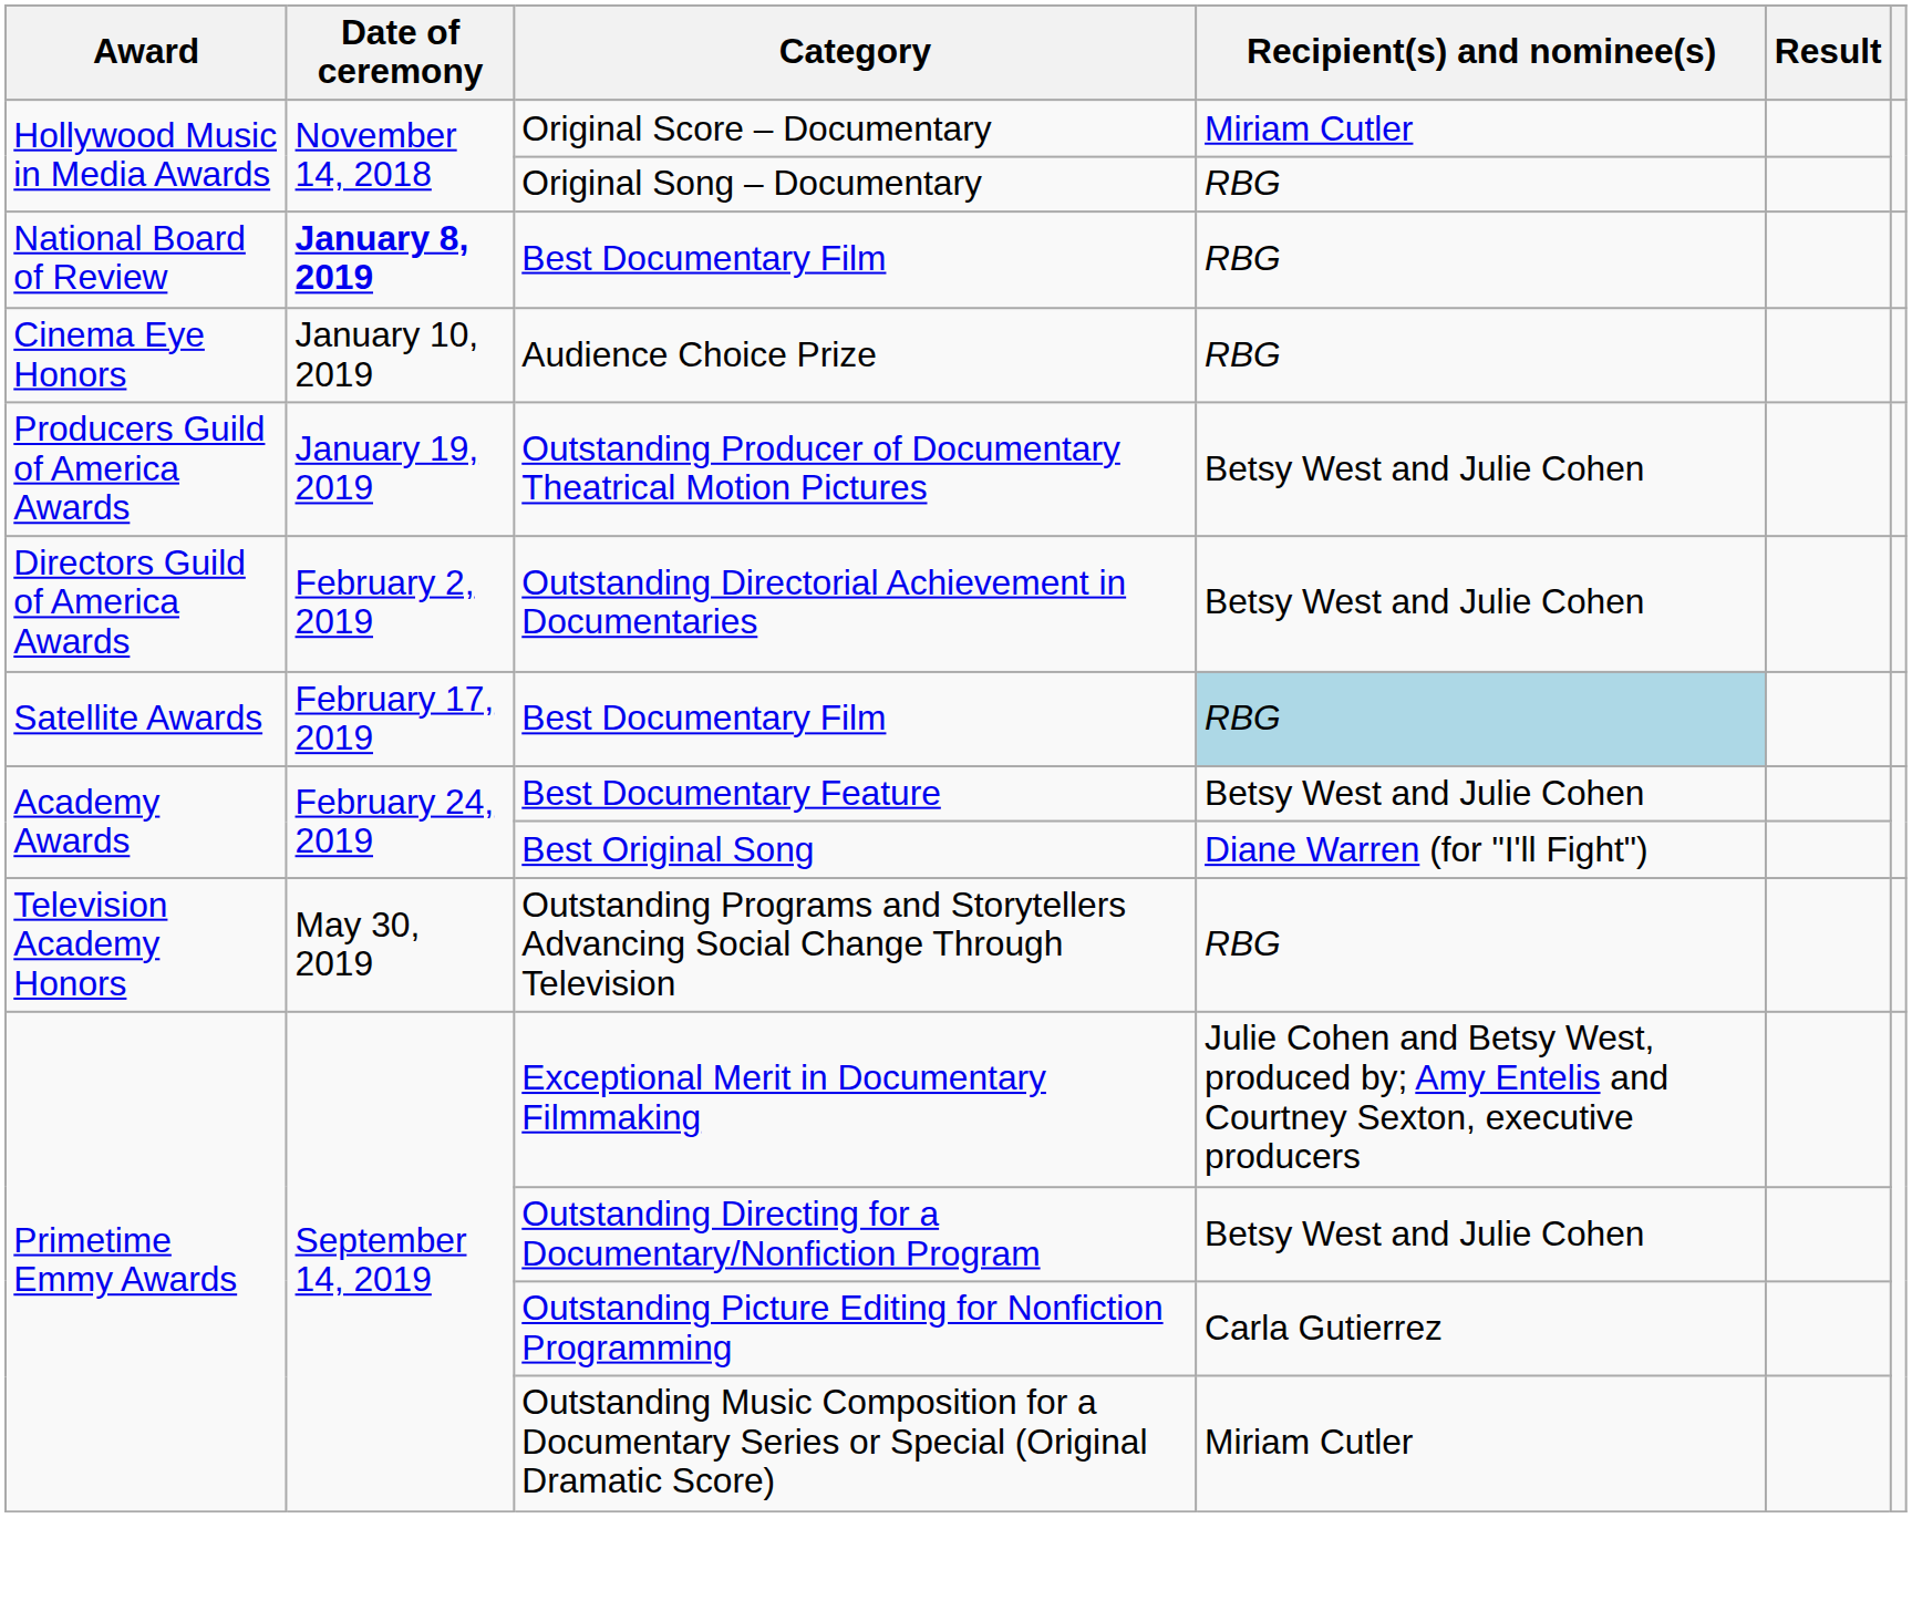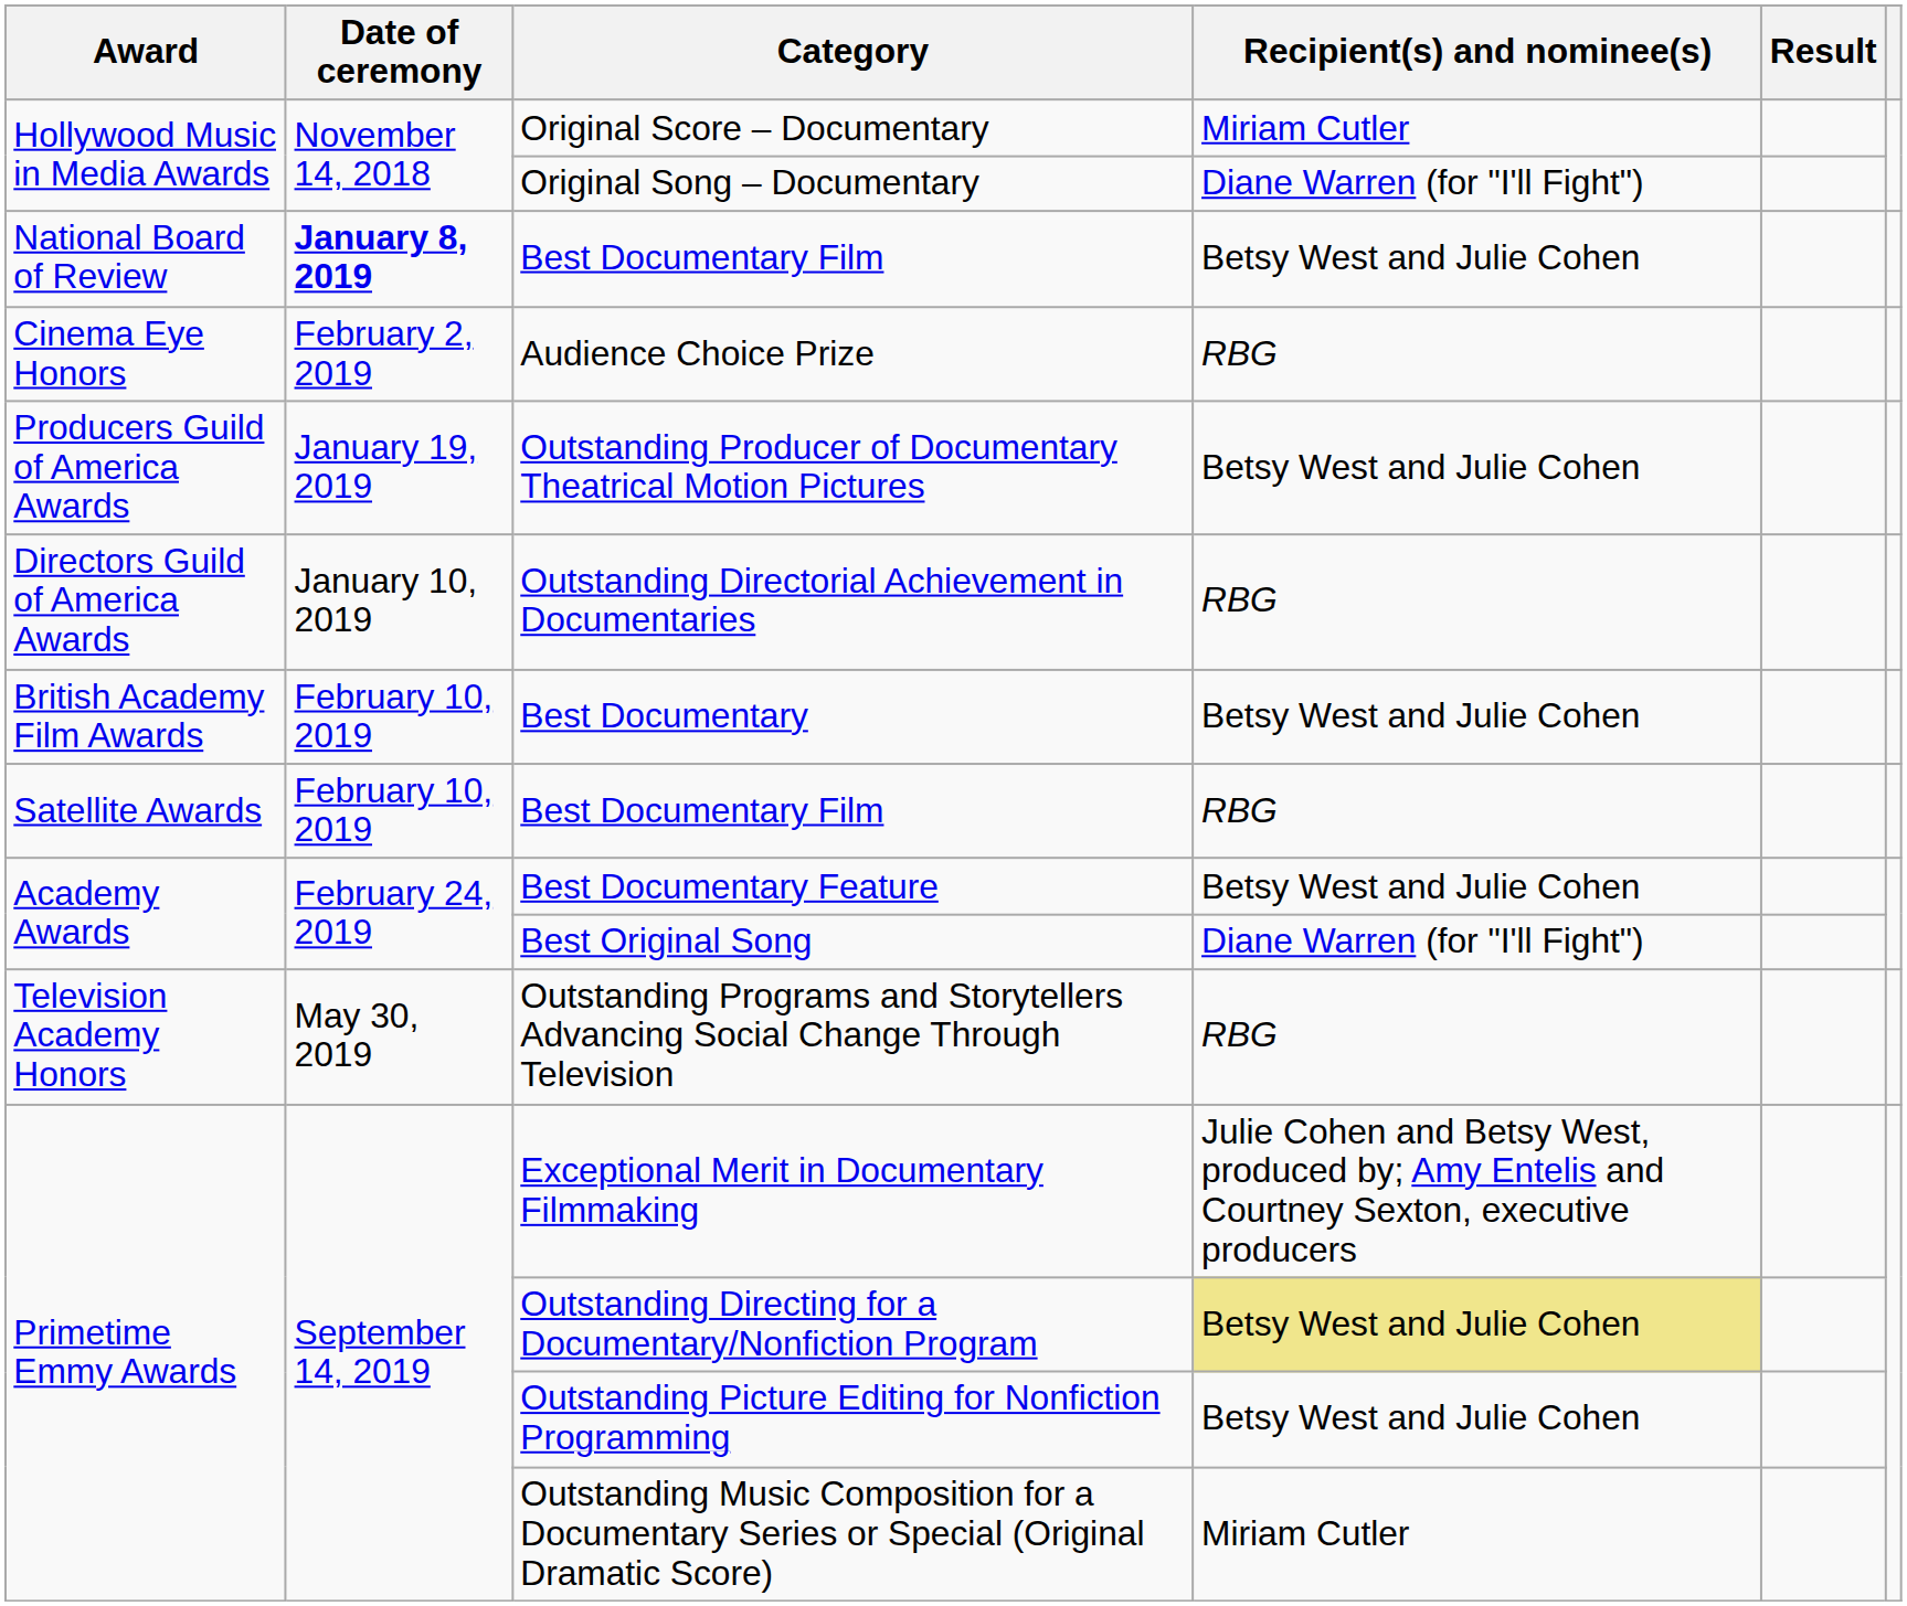 <table class="wikitable sortable">
 <tr>
 <th>Award</th>
 <th>Date of ceremony</th>
 <th>Category</th>
 <th>Recipient(s) and nominee(s)</th>
 <th>Result</th>
 <th class="unsortable"></th>
 </tr>
 <tr>
 <td rowspan="2"><a href='#'>Hollywood Music in Media Awards</a></td>
 <td rowspan="2"><a href='#'>November 14, 2018</a></td>
 <td>Original Score – Documentary</td>
 <td><a href='#'>Miriam Cutler</a></td>
 <td></td>
 <td rowspan="2" style="text-align:center;"></td>
 </tr>
 <tr>
 <td>Original Song – Documentary</td>
-<td><em>RBG</em></td>
+<td><a href='#'>Diane Warren</a> (for "I'll Fight")</td>
 <td></td>
 </tr>
 <tr>
 <td><a href='#'>National Board of Review</a></td>
 <td><strong><a href='#'>January 8, 2019</a></strong></td>
 <td><a href='#'>Best Documentary Film</a></td>
-<td><em>RBG</em></td>
+<td>Betsy West and Julie Cohen</td>
 <td></td>
 <td style="text-align:center;"></td>
 </tr>
 <tr>
 <td><a href='#'>Cinema Eye Honors</a></td>
-<td>January 10, 2019</td>
+<td><a href='#'>February 2, 2019</a></td>
 <td>Audience Choice Prize</td>
 <td><em>RBG</em></td>
 <td></td>
 <td style="text-align:center;"></td>
 </tr>
 <tr>
 <td><a href='#'>Producers Guild of America Awards</a></td>
 <td><a href='#'>January 19, 2019</a></td>
 <td><a href='#'>Outstanding Producer of Documentary Theatrical Motion Pictures</a></td>
 <td>Betsy West and Julie Cohen</td>
 <td></td>
 <td style="text-align:center;"></td>
 </tr>
 <tr>
 <td><a href='#'>Directors Guild of America Awards</a></td>
-<td><a href='#'>February 2, 2019</a></td>
+<td>January 10, 2019</td>
 <td><a href='#'>Outstanding Directorial Achievement in Documentaries</a></td>
-<td>Betsy West and Julie Cohen</td>
+<td><em>RBG</em></td>
 <td></td>
 <td style="text-align:center;"></td>
 </tr>
 <tr>
+<td><a href='#'>British Academy Film Awards</a></td>
+<td><a href='#'>February 10, 2019</a></td>
+<td><a href='#'>Best Documentary</a></td>
+<td>Betsy West and Julie Cohen</td>
+<td></td>
+<td style="text-align:center;"><br></td>
+</tr>
+<tr>
 <td><a href='#'>Satellite Awards</a></td>
-<td><a href='#'>February 17, 2019</a></td>
+<td><a href='#'>February 10, 2019</a></td>
 <td><a href='#'>Best Documentary Film</a></td>
-<td style="background: lightblue;"><em>RBG</em></td>
+<td><em>RBG</em></td>
 <td></td>
 <td style="text-align:center;"></td>
 </tr>
 <tr>
 <td rowspan="2"><a href='#'>Academy Awards</a></td>
 <td rowspan="2"><a href='#'>February 24, 2019</a></td>
 <td><a href='#'>Best Documentary Feature</a></td>
 <td>Betsy West and Julie Cohen</td>
 <td></td>
 <td rowspan="2" style="text-align:center;"></td>
 </tr>
 <tr>
 <td><a href='#'>Best Original Song</a></td>
 <td><a href='#'>Diane Warren</a> (for "I'll Fight")</td>
 <td></td>
 </tr>
 <tr>
 <td><a href='#'>Television Academy Honors</a></td>
 <td>May 30, 2019</td>
 <td>Outstanding Programs and Storytellers Advancing Social Change Through Television</td>
 <td><em>RBG</em></td>
 <td></td>
 <td align="center"></td>
 </tr>
 <tr>
 <td rowspan="4"><a href='#'>Primetime Emmy Awards</a></td>
 <td rowspan="4"><a href='#'>September 14, 2019</a></td>
 <td><a href='#'>Exceptional Merit in Documentary Filmmaking</a></td>
 <td>Julie Cohen and Betsy West, produced by; <a href='#'>Amy Entelis</a> and Courtney Sexton, executive producers</td>
 <td></td>
 <td rowspan="4" style="text-align:center;"></td>
 </tr>
 <tr>
 <td><a href='#'>Outstanding Directing for a Documentary/Nonfiction Program</a></td>
-<td>Betsy West and Julie Cohen</td>
+<td style="background: khaki;">Betsy West and Julie Cohen</td>
 <td></td>
 </tr>
 <tr>
 <td><a href='#'>Outstanding Picture Editing for Nonfiction Programming</a></td>
-<td>Carla Gutierrez</td>
+<td>Betsy West and Julie Cohen</td>
 <td></td>
 </tr>
 <tr>
 <td>Outstanding Music Composition for a Documentary Series or Special (Original Dramatic Score)</td>
 <td>Miriam Cutler</td>
 <td></td>
 </tr>
 </table>
